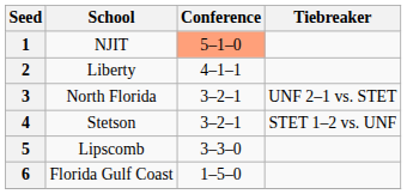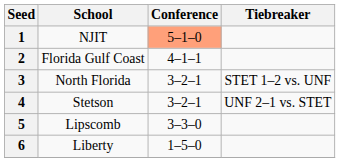 <table class="wikitable" style="text-align:center">
 <tr>
 <th>Seed</th>
 <th>School</th>
 <th>Conference</th>
 <th>Tiebreaker</th>
 </tr>
 <tr>
 <th>1</th>
 <td>NJIT</td>
 <td style="background: lightsalmon;">5–1–0</td>
 <td></td>
 </tr>
 <tr>
 <th>2</th>
-<td>Liberty</td>
+<td>Florida Gulf Coast</td>
 <td>4–1–1</td>
 <td></td>
 </tr>
 <tr>
 <th>3</th>
 <td>North Florida</td>
 <td>3–2–1</td>
-<td>UNF 2–1 vs. STET</td>
+<td>STET 1–2 vs. UNF</td>
 </tr>
 <tr>
 <th>4</th>
 <td>Stetson</td>
 <td>3–2–1</td>
-<td>STET 1–2 vs. UNF</td>
+<td>UNF 2–1 vs. STET</td>
 </tr>
 <tr>
 <th>5</th>
 <td>Lipscomb</td>
 <td>3–3–0</td>
 <td></td>
 </tr>
 <tr>
 <th>6</th>
-<td>Florida Gulf Coast</td>
+<td>Liberty</td>
 <td>1–5–0</td>
 <td></td>
 </tr>
 <tr>
 </tr>
 </table>
